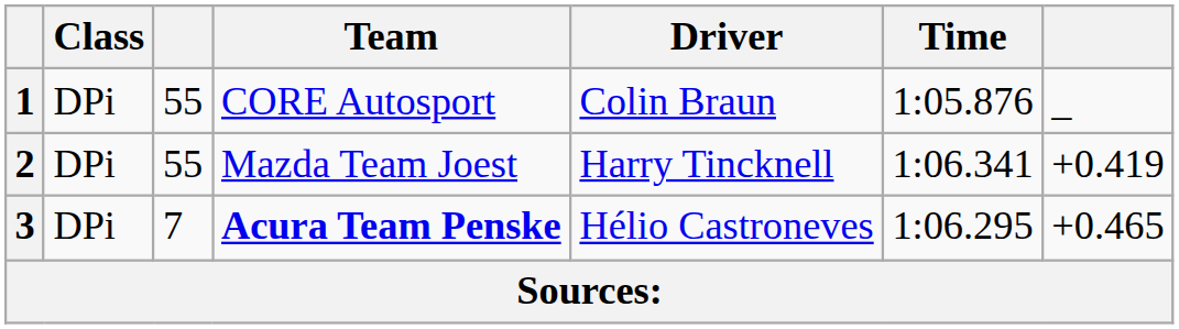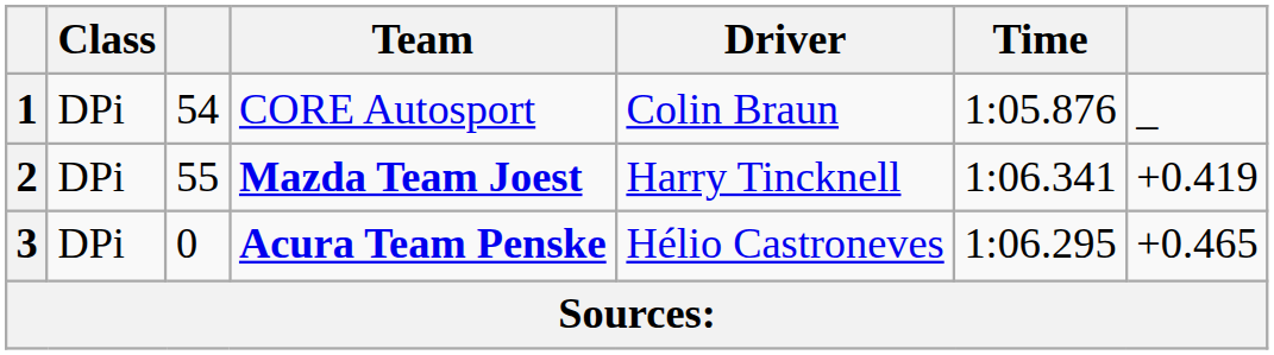 <table class="wikitable">
 <tr>
 <th scope="col"></th>
 <th scope="col">Class</th>
 <th scope="col"></th>
 <th scope="col">Team</th>
 <th scope="col">Driver</th>
 <th scope="col">Time</th>
 <th scope="col"></th>
 </tr>
 <tr>
 <th scope="row">1</th>
 <td>DPi</td>
-<td>55</td>
+<td>54</td>
 <td><a href='#'>CORE Autosport</a></td>
 <td><a href='#'>Colin Braun</a></td>
 <td>1:05.876</td>
 <td>_</td>
 </tr>
 <tr>
 <th scope="row">2</th>
 <td>DPi</td>
 <td>55</td>
-<td><a href='#'>Mazda Team Joest</a></td>
+<td><strong><a href='#'>Mazda Team Joest</a></strong></td>
 <td><a href='#'>Harry Tincknell</a></td>
 <td>1:06.341</td>
 <td>+0.419</td>
 </tr>
 <tr>
 <th scope="row">3</th>
 <td>DPi</td>
-<td>7</td>
+<td>0</td>
 <td><strong><a href='#'>Acura Team Penske</a></strong></td>
 <td><a href='#'>Hélio Castroneves</a></td>
 <td>1:06.295</td>
 <td>+0.465</td>
 </tr>
 <tr>
 <th colspan="7">Sources:</th>
 </tr>
 </table>
